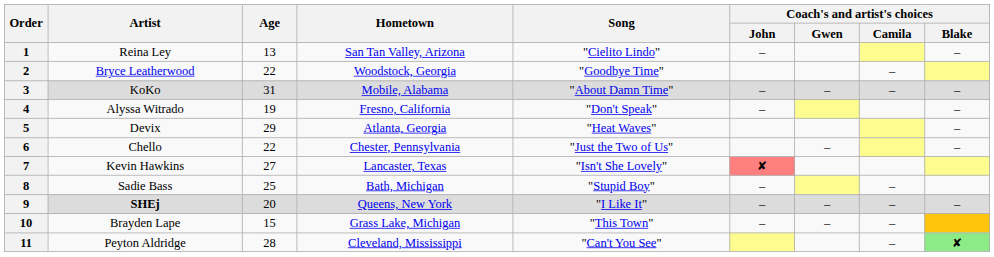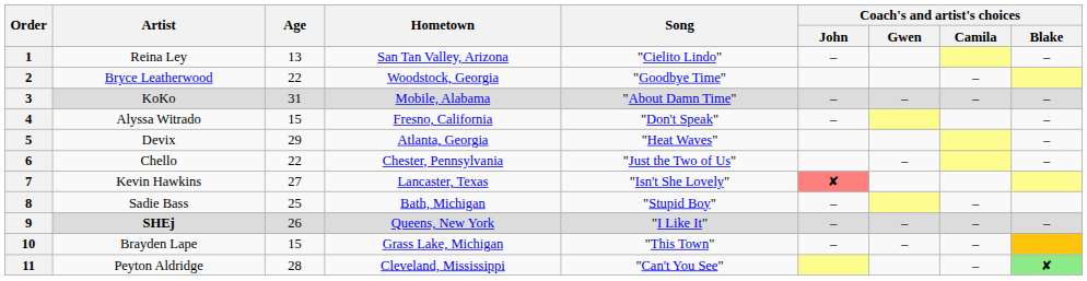 <table class="wikitable" style="text-align:center; line-height:17px; width:100%">
 <tr>
 <th scope="col" rowspan="2" style="width:04%">Order</th>
 <th scope="col" rowspan="2" style="width:18%">Artist</th>
 <th scope="col" rowspan="2" style="width:05%">Age</th>
 <th scope="col" rowspan="2" style="width:20%">Hometown</th>
 <th scope="col" rowspan="2" style="width:20%">Song</th>
 <th scope="col" colspan="4" style="width:24%">Coach's and artist's choices</th>
 </tr>
 <tr>
 <th style="width:06%">John</th>
 <th style="width:06%">Gwen</th>
 <th style="width:06%">Camila</th>
 <th style="width:06%">Blake</th>
 </tr>
 <tr>
 <th scope="row">1</th>
 <td>Reina Ley</td>
 <td>13</td>
 <td><a href='#'>San Tan Valley, Arizona</a></td>
 <td>"<a href='#'>Cielito Lindo</a>"</td>
 <td>–</td>
 <td><em></em></td>
 <td bgcolor="#fdfc8f"><em></em></td>
 <td>–</td>
 </tr>
 <tr>
 <th scope="row">2</th>
 <td><a href='#'>Bryce Leatherwood</a></td>
 <td>22</td>
 <td><a href='#'>Woodstock, Georgia</a></td>
 <td>"<a href='#'>Goodbye Time</a>"</td>
 <td><em></em></td>
 <td><em></em></td>
 <td>–</td>
 <td bgcolor="#fdfc8f"><em></em></td>
 </tr>
 <tr style="background:#DCDCDC">
 <th scope="row">3</th>
 <td>KoKo</td>
 <td>31</td>
 <td><a href='#'>Mobile, Alabama</a></td>
 <td>"<a href='#'>About Damn Time</a>"</td>
 <td>–</td>
 <td>–</td>
 <td>–</td>
 <td>–</td>
 </tr>
 <tr>
 <th scope="row">4</th>
 <td>Alyssa Witrado</td>
-<td>19</td>
+<td>15</td>
 <td><a href='#'>Fresno, California</a></td>
 <td>"<a href='#'>Don't Speak</a>"</td>
 <td>–</td>
 <td bgcolor="#fdfc8f"><em></em></td>
 <td><em></em></td>
 <td>–</td>
 </tr>
 <tr>
 <th scope="row">5</th>
 <td>Devix</td>
 <td>29</td>
 <td><a href='#'>Atlanta, Georgia</a></td>
 <td>"<a href='#'>Heat Waves</a>"</td>
 <td><em></em></td>
 <td><em></em></td>
 <td bgcolor="#fdfc8f"><em></em></td>
 <td>–</td>
 </tr>
 <tr>
 <th scope="row">6</th>
 <td>Chello</td>
 <td>22</td>
 <td><a href='#'>Chester, Pennsylvania</a></td>
 <td>"<a href='#'>Just the Two of Us</a>"</td>
 <td><em></em></td>
 <td>–</td>
 <td bgcolor="#fdfc8f"><em></em></td>
 <td>–</td>
 </tr>
 <tr>
 <th scope="row">7</th>
 <td>Kevin Hawkins</td>
 <td>27</td>
 <td><a href='#'>Lancaster, Texas</a></td>
 <td>"<a href='#'>Isn't She Lovely</a>"</td>
 <td style="background:#FF7F7F">✘</td>
 <td><em></em></td>
 <td><em></em></td>
 <td bgcolor="#fdfc8f"><em></em></td>
 </tr>
 <tr>
 <th scope="row">8</th>
 <td>Sadie Bass</td>
 <td>25</td>
 <td><a href='#'>Bath, Michigan</a></td>
 <td>"<a href='#'>Stupid Boy</a>"</td>
 <td>–</td>
 <td bgcolor="#fdfc8f"><em></em></td>
 <td>–</td>
 <td><em></em></td>
 </tr>
 <tr style="background:#DCDCDC">
 <th scope="row">9</th>
 <td><strong>SHEj</strong></td>
-<td>20</td>
+<td>26</td>
 <td><a href='#'>Queens, New York</a></td>
 <td>"<a href='#'>I Like It</a>"</td>
 <td>–</td>
 <td>–</td>
 <td>–</td>
 <td>–</td>
 </tr>
 <tr>
 <th scope="row">10</th>
 <td>Brayden Lape</td>
 <td>15</td>
 <td><a href='#'>Grass Lake, Michigan</a></td>
 <td>"<a href='#'>This Town</a>"</td>
 <td>–</td>
 <td>–</td>
 <td>–</td>
 <td bgcolor="#ffc40c"><em></em></td>
 </tr>
 <tr>
 <th scope="row">11</th>
 <td>Peyton Aldridge</td>
 <td>28</td>
 <td><a href='#'>Cleveland, Mississippi</a></td>
 <td>"<a href='#'>Can't You See</a>"</td>
 <td bgcolor="#fdfc8f"><em></em></td>
 <td><em></em></td>
 <td>–</td>
 <td style="background:#8deb87">✘</td>
 </tr>
 </table>
